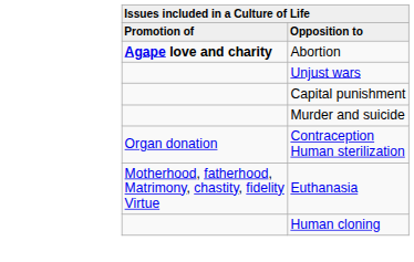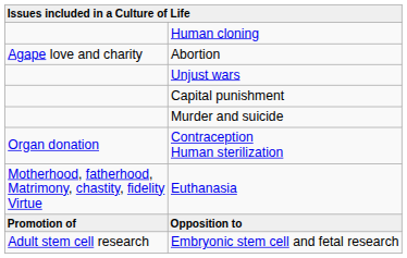 <table class="wikitable" style="float: right; margin-left:1em">
 <tr>
 <td style="background:#efefef; font-size:smaller" colspan=2><strong>Issues included in a Culture of Life</strong></td>
 </tr>
 <tr>
-<td style="background:#efefef; font-size:smaller"><strong>Promotion of</strong></td>
-<td style="background:#efefef; font-size:smaller"><strong>Opposition to</strong></td>
+<td></td>
+<td><a href='#'>Human cloning</a></td>
 </tr>
 <tr>
-<td><strong><a href='#'>Agape</a> love and charity</strong></td>
+<td><a href='#'>Agape</a> love and charity</td>
 <td>Abortion</td>
 </tr>
 <tr>
 <td></td>
 <td><a href='#'>Unjust wars</a></td>
 </tr>
 <tr>
 <td></td>
 <td>Capital punishment</td>
 </tr>
 <tr>
 <td></td>
 <td>Murder and suicide</td>
 </tr>
 <tr>
 <td><a href='#'>Organ donation</a></td>
 <td><a href='#'>Contraception</a><br><a href='#'>Human sterilization</a></td>
 </tr>
 <tr>
 <td><a href='#'>Motherhood</a>, <a href='#'>fatherhood</a>,<br><a href='#'>Matrimony</a>, <a href='#'>chastity</a>, <a href='#'>fidelity</a><br><a href='#'>Virtue</a></td>
 <td><a href='#'>Euthanasia</a></td>
 </tr>
 <tr>
-<td></td>
-<td><a href='#'>Human cloning</a></td>
+<td style="background:#efefef; font-size:smaller"><strong>Promotion of</strong></td>
+<td style="background:#efefef; font-size:smaller"><strong>Opposition to</strong></td>
+</tr>
+<tr>
+<td><a href='#'>Adult stem cell</a> research</td>
+<td><a href='#'>Embryonic stem cell</a> and fetal research</td>
 </tr>
 </table>
